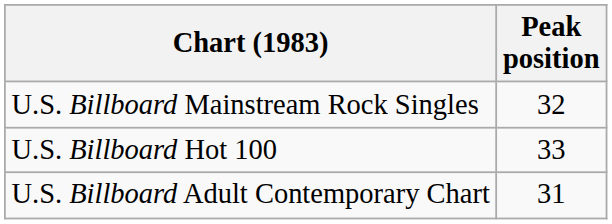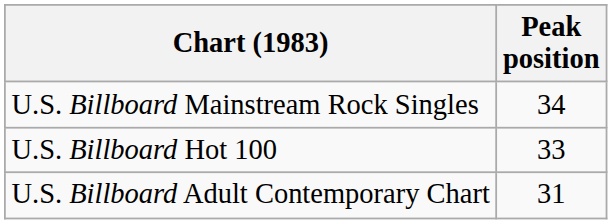 <table class="wikitable">
 <tr>
 <th>Chart (1983)</th>
 <th>Peak<br>position</th>
 </tr>
 <tr>
 <td>U.S. <em>Billboard</em> Mainstream Rock Singles</td>
-<td align="center">32</td>
+<td align="center">34</td>
 </tr>
 <tr>
 <td>U.S. <em>Billboard</em> Hot 100</td>
 <td align="center">33</td>
 </tr>
 <tr>
 <td>U.S. <em>Billboard</em> Adult Contemporary Chart</td>
 <td align="center">31</td>
 </tr>
 </table>
